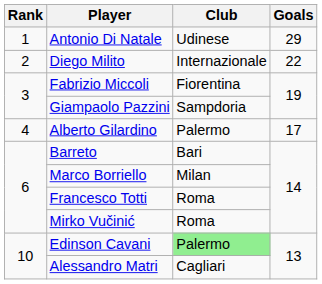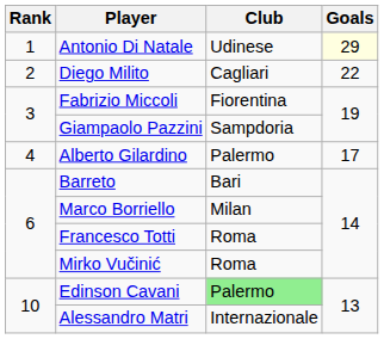 <table class="wikitable" style="text-align:center">
 <tr>
 <th>Rank</th>
 <th>Player</th>
 <th>Club</th>
 <th>Goals</th>
 </tr>
 <tr>
 <td>1</td>
 <td align="left"> <a href='#'>Antonio Di Natale</a></td>
 <td align="left">Udinese</td>
-<td>29</td>
+<td style="background: lightyellow;">29</td>
 </tr>
 <tr>
 <td>2</td>
 <td align="left"> <a href='#'>Diego Milito</a></td>
-<td align="left">Internazionale</td>
+<td align="left">Cagliari</td>
 <td>22</td>
 </tr>
 <tr>
 <td rowspan="2">3</td>
 <td align="left"> <a href='#'>Fabrizio Miccoli</a></td>
 <td align="left">Fiorentina</td>
 <td rowspan="2">19</td>
 </tr>
 <tr>
 <td align="left"> <a href='#'>Giampaolo Pazzini</a></td>
 <td align="left">Sampdoria</td>
 </tr>
 <tr>
 <td>4</td>
 <td align="left"> <a href='#'>Alberto Gilardino</a></td>
 <td align="left">Palermo</td>
 <td>17</td>
 </tr>
 <tr>
 <td rowspan="4">6</td>
 <td align="left"> <a href='#'>Barreto</a></td>
 <td align="left">Bari</td>
 <td rowspan="4">14</td>
 </tr>
 <tr>
 <td align="left"> <a href='#'>Marco Borriello</a></td>
 <td align="left">Milan</td>
 </tr>
 <tr>
 <td align="left"> <a href='#'>Francesco Totti</a></td>
 <td align="left">Roma</td>
 </tr>
 <tr>
 <td align="left"> <a href='#'>Mirko Vučinić</a></td>
 <td align="left">Roma</td>
 </tr>
 <tr>
 <td rowspan="2">10</td>
 <td align="left"> <a href='#'>Edinson Cavani</a></td>
 <td align="left" style="background: lightgreen;">Palermo</td>
 <td rowspan="2">13</td>
 </tr>
 <tr>
 <td align="left"> <a href='#'>Alessandro Matri</a></td>
-<td align="left">Cagliari</td>
+<td align="left">Internazionale</td>
 </tr>
 </table>
